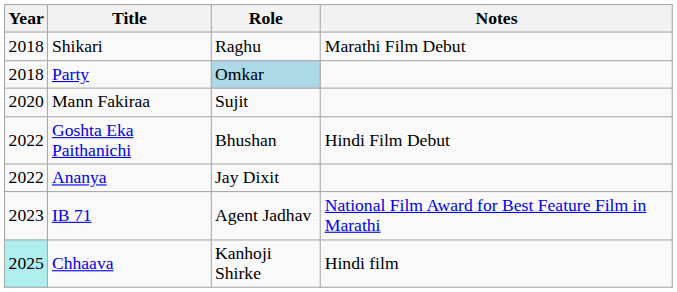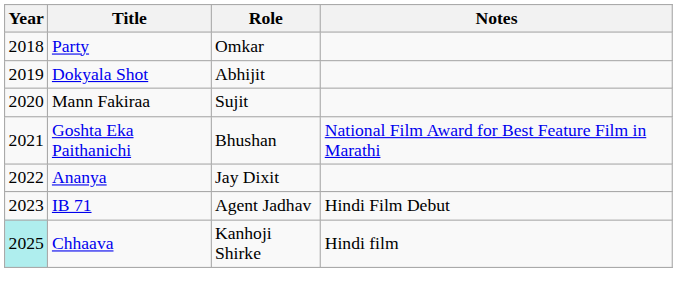 <table class="wikitable">
 <tr>
 <th>Year</th>
 <th>Title</th>
 <th>Role</th>
 <th>Notes</th>
 </tr>
 <tr>
 <td>2018</td>
-<td>Shikari</td>
-<td>Raghu</td>
-<td>Marathi Film Debut</td>
+<td><a href='#'>Party</a></td>
+<td>Omkar</td>
+<td></td>
 </tr>
 <tr>
-<td>2018</td>
-<td><a href='#'>Party</a></td>
-<td style="background: lightblue;">Omkar</td>
+<td>2019</td>
+<td><a href='#'>Dokyala Shot</a></td>
+<td>Abhijit</td>
 <td></td>
 </tr>
 <tr>
 <td>2020</td>
 <td>Mann Fakiraa</td>
 <td>Sujit</td>
 <td></td>
 </tr>
 <tr>
-<td>2022</td>
+<td>2021</td>
 <td><a href='#'>Goshta Eka Paithanichi</a></td>
 <td>Bhushan</td>
-<td>Hindi Film Debut</td>
+<td><a href='#'>National Film Award for Best Feature Film in Marathi</a></td>
 </tr>
 <tr>
 <td>2022</td>
 <td><a href='#'>Ananya</a></td>
 <td>Jay Dixit</td>
 <td></td>
 </tr>
 <tr>
 <td>2023</td>
 <td><a href='#'>IB 71</a></td>
 <td>Agent Jadhav</td>
-<td><a href='#'>National Film Award for Best Feature Film in Marathi</a></td>
+<td>Hindi Film Debut</td>
 </tr>
 <tr>
 <td style="background: paleturquoise;">2025</td>
 <td><a href='#'>Chhaava</a></td>
 <td>Kanhoji Shirke</td>
 <td>Hindi film</td>
 </tr>
 </table>
